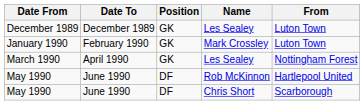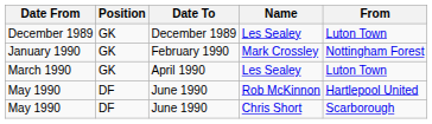 <table class="wikitable">
 <tr>
 <th>Date From</th>
+<th>Position</th>
 <th>Date To</th>
-<th>Position</th>
 <th>Name</th>
 <th>From</th>
 </tr>
 <tr>
 <td>December 1989</td>
+<td>GK</td>
 <td>December 1989</td>
-<td>GK</td>
 <td> <a href='#'>Les Sealey</a></td>
 <td> <a href='#'>Luton Town</a></td>
 </tr>
 <tr>
 <td>January 1990</td>
+<td>GK</td>
 <td>February 1990</td>
+<td> <a href='#'>Mark Crossley</a></td>
+<td> <a href='#'>Nottingham Forest</a></td>
+</tr>
+<tr>
+<td>March 1990</td>
 <td>GK</td>
-<td> <a href='#'>Mark Crossley</a></td>
+<td>April 1990</td>
+<td> <a href='#'>Les Sealey</a></td>
 <td> <a href='#'>Luton Town</a></td>
 </tr>
 <tr>
-<td>March 1990</td>
-<td>April 1990</td>
-<td>GK</td>
-<td> <a href='#'>Les Sealey</a></td>
-<td> <a href='#'>Nottingham Forest</a></td>
-</tr>
-<tr>
 <td>May 1990</td>
+<td>DF</td>
 <td>June 1990</td>
-<td>DF</td>
 <td> <a href='#'>Rob McKinnon</a></td>
 <td> <a href='#'>Hartlepool United</a></td>
 </tr>
 <tr>
 <td>May 1990</td>
+<td>DF</td>
 <td>June 1990</td>
-<td>DF</td>
 <td> <a href='#'>Chris Short</a></td>
 <td> <a href='#'>Scarborough</a></td>
 </tr>
 </table>
